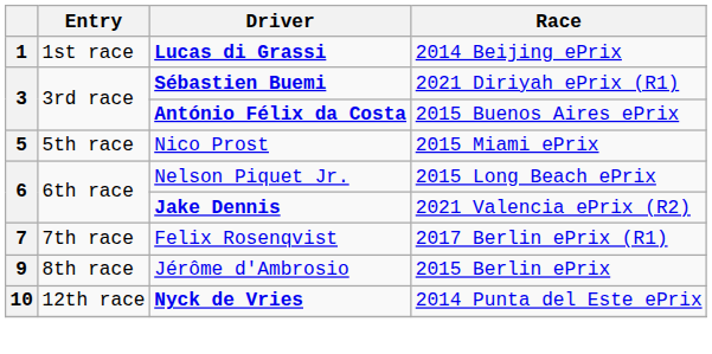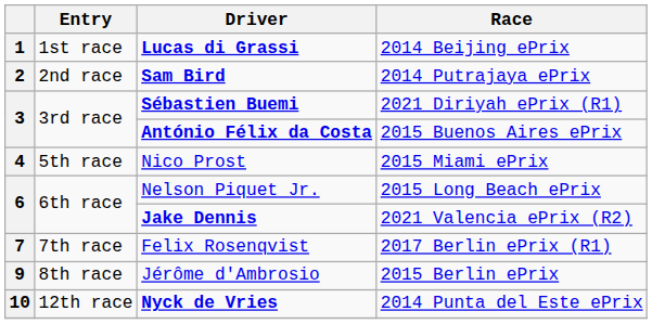 <table class="wikitable">
 <tr>
 <th></th>
 <th>Entry</th>
 <th>Driver</th>
 <th>Race</th>
 </tr>
 <tr>
 <th>1</th>
 <td>1st race</td>
 <td align=left> <strong><a href='#'>Lucas di Grassi</a></strong></td>
 <td><a href='#'>2014 Beijing ePrix</a></td>
 </tr>
 <tr>
+<th>2</th>
+<td>2nd race</td>
+<td align=left> <strong><a href='#'>Sam Bird</a></strong></td>
+<td><a href='#'>2014 Putrajaya ePrix</a></td>
+</tr>
+<tr>
 <th rowspan=2>3</th>
 <td rowspan=2>3rd race</td>
 <td align=left> <strong><a href='#'>Sébastien Buemi</a></strong></td>
 <td><a href='#'>2021 Diriyah ePrix (R1)</a></td>
 </tr>
 <tr>
 <td align=left> <strong><a href='#'>António Félix da Costa</a></strong></td>
 <td><a href='#'>2015 Buenos Aires ePrix</a></td>
 </tr>
 <tr>
-<th>5</th>
+<th>4</th>
 <td>5th race</td>
 <td align=left> <a href='#'>Nico Prost</a></td>
 <td><a href='#'>2015 Miami ePrix</a></td>
 </tr>
 <tr>
 <th rowspan=2>6</th>
 <td rowspan=2>6th race</td>
 <td align=left> <a href='#'>Nelson Piquet Jr.</a></td>
 <td><a href='#'>2015 Long Beach ePrix</a></td>
 </tr>
 <tr>
 <td align=left> <strong><a href='#'>Jake Dennis</a></strong></td>
 <td><a href='#'>2021 Valencia ePrix (R2)</a></td>
 </tr>
 <tr>
 <th>7</th>
 <td>7th race</td>
 <td align=left> <a href='#'>Felix Rosenqvist</a></td>
 <td><a href='#'>2017 Berlin ePrix (R1)</a></td>
 </tr>
 <tr>
 <th>9</th>
 <td>8th race</td>
 <td align=left> <a href='#'>Jérôme d'Ambrosio</a></td>
 <td><a href='#'>2015 Berlin ePrix</a></td>
 </tr>
 <tr>
 <th>10</th>
 <td>12th race</td>
 <td align=left> <strong><a href='#'>Nyck de Vries</a></strong></td>
 <td><a href='#'>2014 Punta del Este ePrix</a></td>
 </tr>
 <tr>
 </tr>
 </table>
